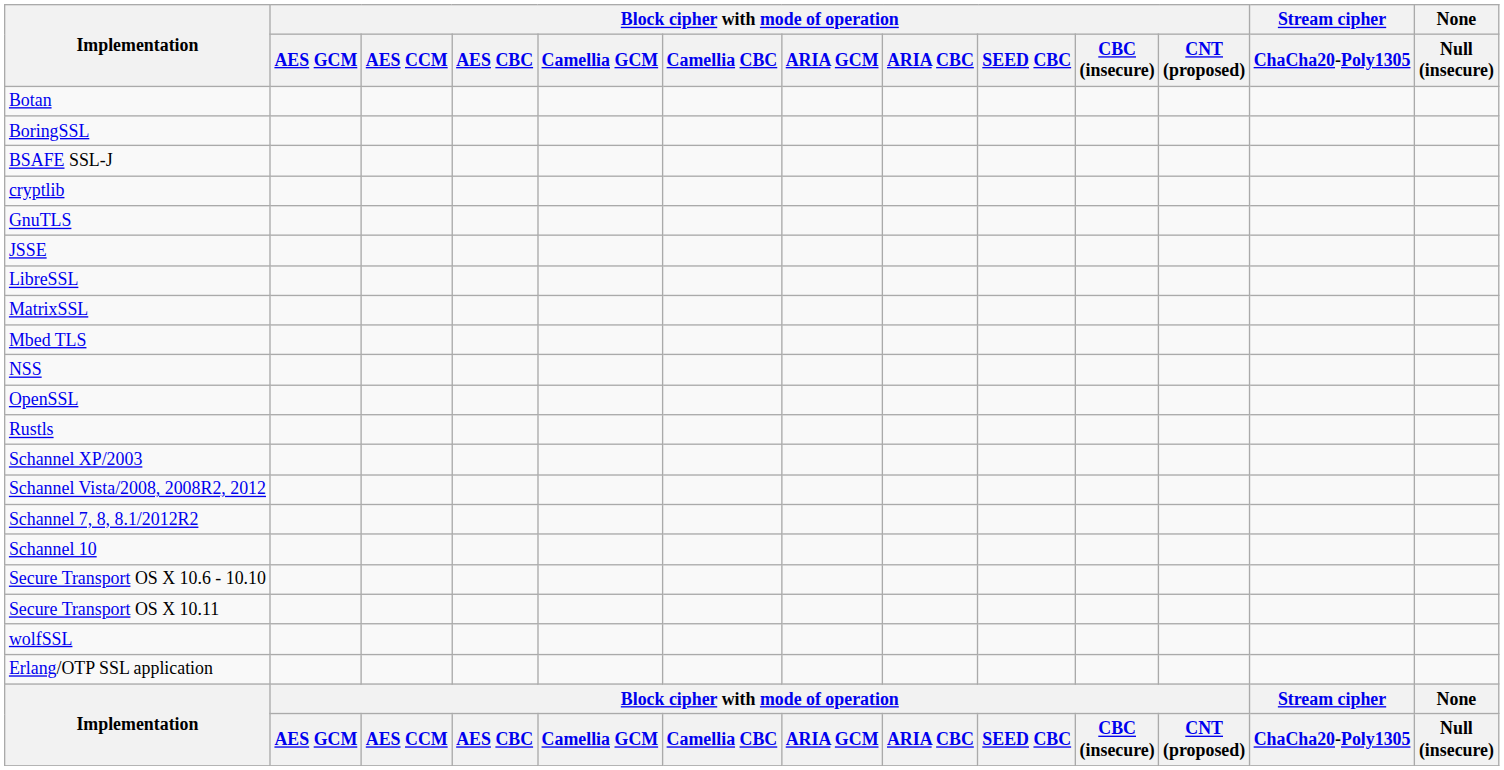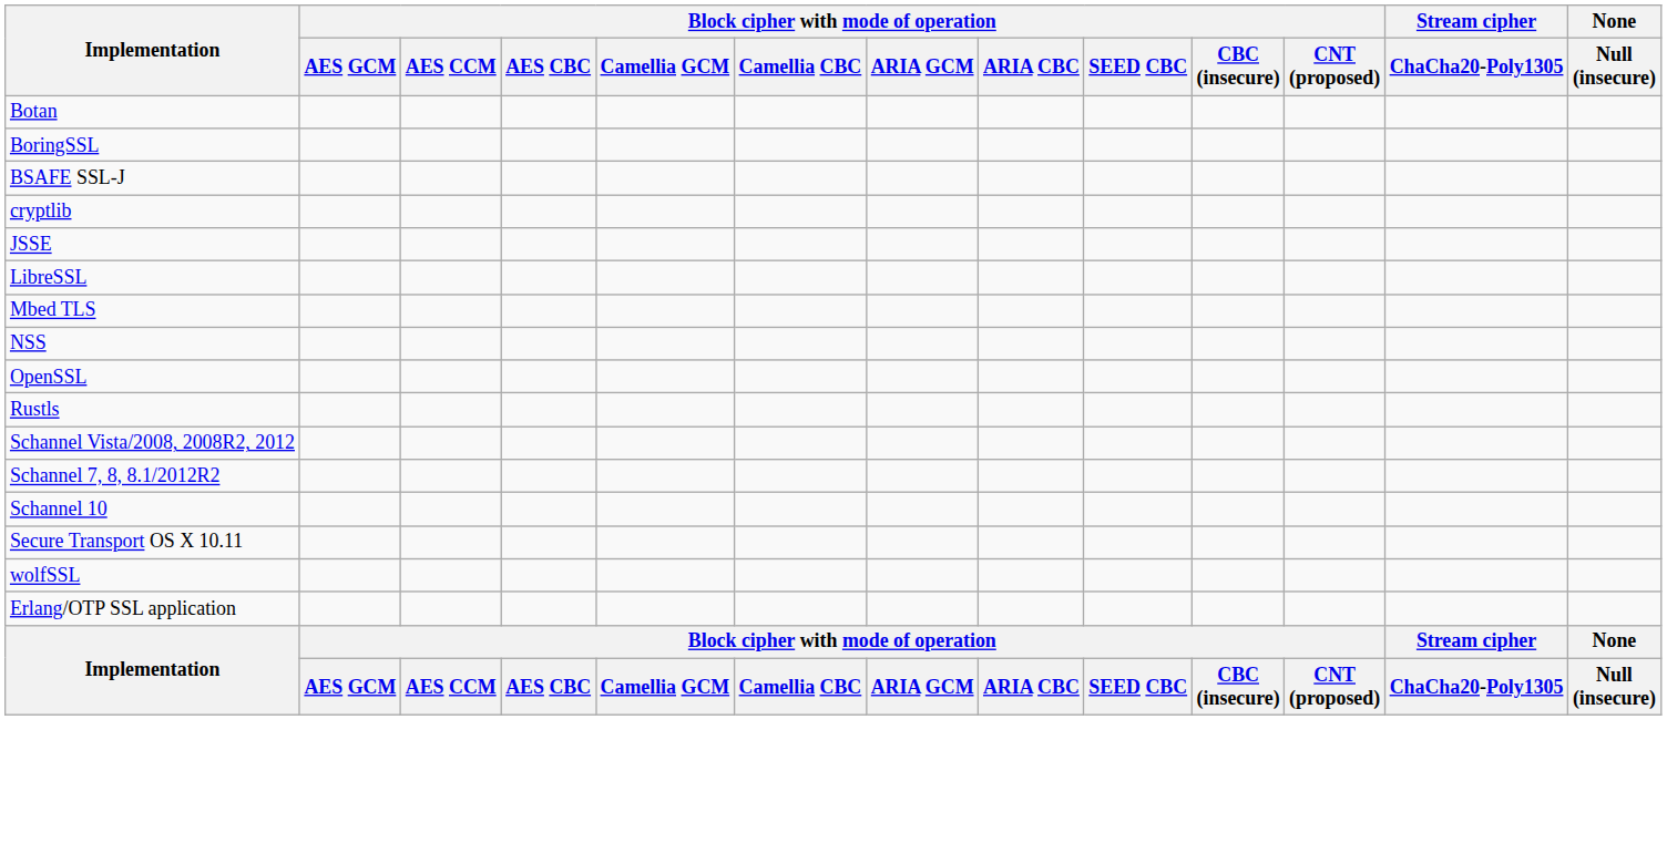 <table class="wikitable sortable sort-under" style="text-align: left; font-size: smaller">
 <tr>
 <th rowspan="2">Implementation</th>
 <th colspan="10"><a href='#'>Block cipher</a> with <a href='#'>mode of operation</a></th>
 <th><a href='#'>Stream cipher</a></th>
 <th>None</th>
 </tr>
 <tr>
 <th><a href='#'>AES</a> <a href='#'>GCM</a><br></th>
 <th><a href='#'>AES</a> <a href='#'>CCM</a><br></th>
 <th><a href='#'>AES</a> <a href='#'>CBC</a></th>
 <th><a href='#'>Camellia</a> <a href='#'>GCM</a><br></th>
 <th><a href='#'>Camellia</a> <a href='#'>CBC</a><br></th>
 <th><a href='#'>ARIA</a> <a href='#'>GCM</a><br></th>
 <th><a href='#'>ARIA</a> <a href='#'>CBC</a><br></th>
 <th><a href='#'>SEED</a> <a href='#'>CBC</a><br></th>
 <th> <a href='#'>CBC</a><br>(insecure)</th>
 <th> <a href='#'>CNT</a><br>(proposed)<br></th>
 <th><a href='#'>ChaCha20</a>-<a href='#'>Poly1305</a><br></th>
 <th>Null<br>(insecure)<br></th>
 </tr>
 <tr>
 <td><a href='#'>Botan</a></td>
 <td></td>
 <td></td>
 <td></td>
 <td></td>
 <td></td>
 <td></td>
 <td></td>
 <td></td>
 <td></td>
 <td></td>
 <td></td>
 <td></td>
 </tr>
 <tr>
 <td><a href='#'>BoringSSL</a></td>
 <td></td>
 <td></td>
 <td></td>
 <td></td>
 <td></td>
 <td></td>
 <td></td>
 <td></td>
 <td></td>
 <td></td>
 <td></td>
 <td></td>
 </tr>
 <tr>
 <td><a href='#'>BSAFE</a> SSL-J</td>
 <td></td>
 <td></td>
 <td></td>
 <td></td>
 <td></td>
 <td></td>
 <td></td>
 <td></td>
 <td></td>
 <td></td>
 <td></td>
 <td></td>
 </tr>
 <tr>
 <td><a href='#'>cryptlib</a></td>
 <td></td>
 <td></td>
 <td></td>
 <td></td>
 <td></td>
 <td></td>
 <td></td>
 <td></td>
 <td></td>
 <td></td>
 <td></td>
 <td></td>
 </tr>
 <tr>
-<td><a href='#'>GnuTLS</a></td>
-<td></td>
-<td></td>
-<td></td>
-<td></td>
-<td></td>
-<td></td>
-<td></td>
-<td></td>
-<td></td>
-<td></td>
-<td></td>
-<td></td>
-</tr>
-<tr>
 <td><a href='#'>JSSE</a></td>
 <td></td>
 <td></td>
 <td></td>
 <td></td>
 <td></td>
 <td></td>
 <td></td>
 <td></td>
 <td></td>
 <td></td>
 <td></td>
 <td></td>
 </tr>
 <tr>
 <td><a href='#'>LibreSSL</a></td>
-<td></td>
-<td></td>
-<td></td>
-<td></td>
-<td></td>
-<td></td>
-<td></td>
-<td></td>
-<td></td>
-<td></td>
-<td></td>
-<td></td>
-</tr>
-<tr>
-<td><a href='#'>MatrixSSL</a></td>
 <td></td>
 <td></td>
 <td></td>
 <td></td>
 <td></td>
 <td></td>
 <td></td>
 <td></td>
 <td></td>
 <td></td>
 <td></td>
 <td></td>
 </tr>
 <tr>
 <td><a href='#'>Mbed TLS</a></td>
 <td></td>
 <td> </td>
 <td></td>
 <td></td>
 <td></td>
 <td></td>
 <td></td>
 <td></td>
 <td></td>
 <td></td>
 <td></td>
 <td></td>
 </tr>
 <tr>
 <td><a href='#'>NSS</a></td>
 <td></td>
 <td></td>
 <td></td>
 <td></td>
 <td></td>
 <td></td>
 <td></td>
 <td></td>
 <td></td>
 <td></td>
 <td></td>
 <td></td>
 </tr>
 <tr>
 <td><a href='#'>OpenSSL</a></td>
 <td></td>
 <td></td>
 <td></td>
 <td></td>
 <td></td>
 <td></td>
 <td></td>
 <td></td>
 <td></td>
 <td></td>
 <td></td>
 <td></td>
 </tr>
 <tr>
 <td><a href='#'>Rustls</a></td>
 <td></td>
 <td></td>
 <td></td>
 <td></td>
 <td></td>
 <td></td>
 <td></td>
 <td></td>
 <td></td>
 <td></td>
 <td></td>
 <td></td>
 </tr>
 <tr>
-<td><a href='#'>Schannel XP/2003</a></td>
-<td></td>
-<td></td>
-<td></td>
-<td></td>
-<td></td>
-<td></td>
-<td></td>
-<td></td>
-<td></td>
-<td></td>
-<td></td>
-<td></td>
-</tr>
-<tr>
 <td><a href='#'>Schannel Vista/2008, 2008R2, 2012</a></td>
 <td></td>
 <td></td>
 <td></td>
 <td></td>
 <td></td>
 <td></td>
 <td></td>
 <td></td>
 <td></td>
 <td></td>
 <td></td>
 <td></td>
 </tr>
 <tr>
 <td><a href='#'>Schannel 7, 8, 8.1/2012R2</a></td>
 <td><br></td>
 <td></td>
 <td></td>
 <td></td>
 <td></td>
 <td></td>
 <td></td>
 <td></td>
 <td></td>
 <td></td>
 <td></td>
 <td></td>
 </tr>
 <tr>
 <td><a href='#'>Schannel 10</a></td>
-<td></td>
-<td></td>
-<td></td>
-<td></td>
-<td></td>
-<td></td>
-<td></td>
-<td></td>
-<td></td>
-<td></td>
-<td></td>
-<td></td>
-</tr>
-<tr>
-<td><a href='#'>Secure Transport</a> OS X 10.6 - 10.10</td>
 <td></td>
 <td></td>
 <td></td>
 <td></td>
 <td></td>
 <td></td>
 <td></td>
 <td></td>
 <td></td>
 <td></td>
 <td></td>
 <td></td>
 </tr>
 <tr>
 <td><a href='#'>Secure Transport</a> OS X 10.11</td>
 <td></td>
 <td></td>
 <td></td>
 <td></td>
 <td></td>
 <td></td>
 <td></td>
 <td></td>
 <td></td>
 <td></td>
 <td></td>
 <td></td>
 </tr>
 <tr>
 <td><a href='#'>wolfSSL</a></td>
 <td></td>
 <td></td>
 <td></td>
 <td></td>
 <td></td>
 <td></td>
 <td></td>
 <td></td>
 <td></td>
 <td></td>
 <td></td>
 <td></td>
 </tr>
 <tr>
 <td><a href='#'>Erlang</a>/OTP SSL application</td>
 <td></td>
 <td></td>
 <td></td>
 <td></td>
 <td></td>
 <td></td>
 <td></td>
 <td></td>
 <td></td>
 <td></td>
 <td></td>
 <td></td>
 </tr>
 <tr class="sortbottom">
 <th rowspan="2">Implementation</th>
 <th colspan="10"><a href='#'>Block cipher</a> with <a href='#'>mode of operation</a></th>
 <th><a href='#'>Stream cipher</a></th>
 <th>None</th>
 </tr>
 <tr>
 <th><a href='#'>AES</a> <a href='#'>GCM</a><br></th>
 <th><a href='#'>AES</a> <a href='#'>CCM</a><br></th>
 <th><a href='#'>AES</a> <a href='#'>CBC</a></th>
 <th><a href='#'>Camellia</a> <a href='#'>GCM</a><br></th>
 <th><a href='#'>Camellia</a> <a href='#'>CBC</a><br></th>
 <th><a href='#'>ARIA</a> <a href='#'>GCM</a><br></th>
 <th><a href='#'>ARIA</a> <a href='#'>CBC</a><br></th>
 <th><a href='#'>SEED</a> <a href='#'>CBC</a><br></th>
 <th> <a href='#'>CBC</a><br>(insecure)</th>
 <th> <a href='#'>CNT</a><br>(proposed)<br></th>
 <th><a href='#'>ChaCha20</a>-<a href='#'>Poly1305</a><br></th>
 <th>Null<br>(insecure)<br></th>
 </tr>
 </table>
